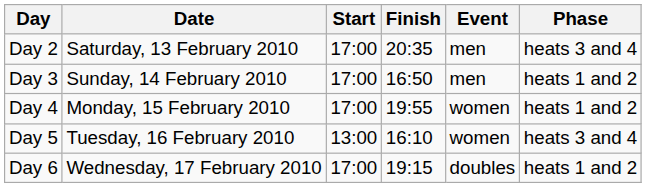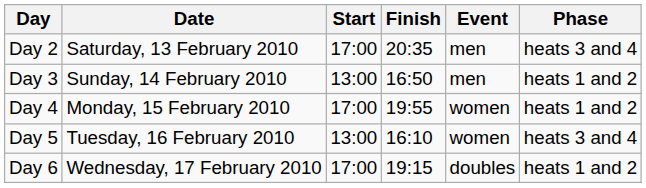 <table class=wikitable>
 <tr>
 <th>Day</th>
 <th>Date</th>
 <th>Start</th>
 <th>Finish</th>
 <th>Event</th>
 <th>Phase</th>
 </tr>
 <tr>
 <td>Day 2</td>
 <td>Saturday, 13 February 2010</td>
 <td>17:00</td>
 <td>20:35</td>
 <td>men</td>
 <td>heats 3 and 4</td>
 </tr>
 <tr>
 <td>Day 3</td>
 <td>Sunday, 14 February 2010</td>
-<td>17:00</td>
+<td>13:00</td>
 <td>16:50</td>
 <td>men</td>
 <td>heats 1 and 2</td>
 </tr>
 <tr>
 <td>Day 4</td>
 <td>Monday, 15 February 2010</td>
 <td>17:00</td>
 <td>19:55</td>
 <td>women</td>
 <td>heats 1 and 2</td>
 </tr>
 <tr>
 <td>Day 5</td>
 <td>Tuesday, 16 February 2010</td>
 <td>13:00</td>
 <td>16:10</td>
 <td>women</td>
 <td>heats 3 and 4</td>
 </tr>
 <tr>
 <td>Day 6</td>
 <td>Wednesday, 17 February 2010</td>
 <td>17:00</td>
 <td>19:15</td>
 <td>doubles</td>
 <td>heats 1 and 2</td>
 </tr>
 </table>
